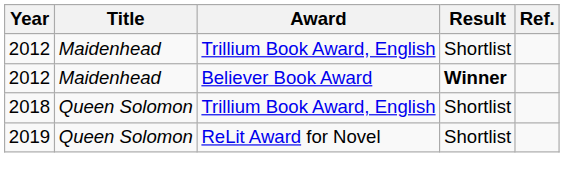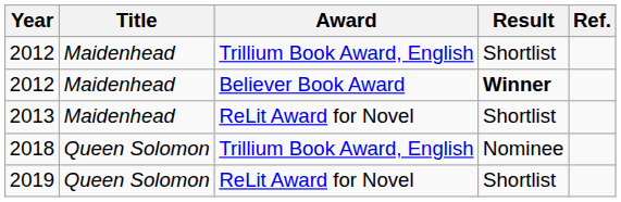 <table class="wikitable">
 <tr>
 <th>Year</th>
 <th>Title</th>
 <th>Award</th>
 <th>Result</th>
 <th>Ref.</th>
 </tr>
 <tr>
 <td>2012</td>
 <td><em>Maidenhead</em></td>
 <td><a href='#'>Trillium Book Award, English</a></td>
 <td>Shortlist</td>
 <td></td>
 </tr>
 <tr>
 <td>2012</td>
 <td><em>Maidenhead</em></td>
 <td><a href='#'>Believer Book Award</a></td>
 <td><strong>Winner</strong></td>
 <td></td>
 </tr>
 <tr>
+<td>2013</td>
+<td><em>Maidenhead</em></td>
+<td><a href='#'>ReLit Award</a> for Novel</td>
+<td>Shortlist</td>
+<td></td>
+</tr>
+<tr>
 <td>2018</td>
 <td><em>Queen Solomon</em></td>
 <td><a href='#'>Trillium Book Award, English</a></td>
-<td>Shortlist</td>
+<td>Nominee</td>
 <td></td>
 </tr>
 <tr>
 <td>2019</td>
 <td><em>Queen Solomon</em></td>
 <td><a href='#'>ReLit Award</a> for Novel</td>
 <td>Shortlist</td>
 <td></td>
 </tr>
 </table>
